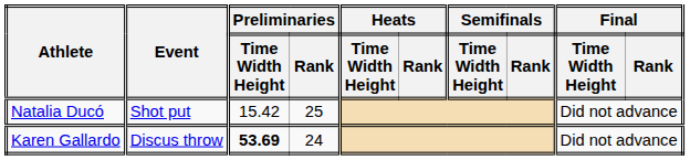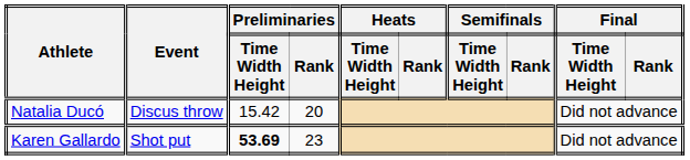 <table class=wikitable style="font-size:90%; border: double;">
 <tr>
 <th rowspan="2" style="border-right:double">Athlete</th>
 <th rowspan="2" style="border-right:double">Event</th>
 <th colspan="2" style="border-right:double; border-bottom:double;">Preliminaries</th>
 <th colspan="2" style="border-right:double; border-bottom:double;">Heats</th>
 <th colspan="2" style="border-right:double; border-bottom:double;">Semifinals</th>
 <th colspan="2" style="border-right:double; border-bottom:double;">Final</th>
 </tr>
 <tr>
 <th>Time<br>Width<br>Height</th>
 <th style="border-right:double">Rank</th>
 <th>Time<br>Width<br>Height</th>
 <th style="border-right:double">Rank</th>
 <th>Time<br>Width<br>Height</th>
 <th style="border-right:double">Rank</th>
 <th>Time<br>Width<br>Height</th>
 <th style="border-right:double">Rank</th>
 </tr>
 <tr style="border-top: double;">
 <td style="border-right:double"><a href='#'>Natalia Ducó</a></td>
-<td style="border-right:double"><a href='#'>Shot put</a></td>
+<td style="border-right:double"><a href='#'>Discus throw</a></td>
 <td align=center>15.42</td>
-<td align=center style="border-right:double">25</td>
+<td align=center style="border-right:double">20</td>
 <td style="border-right:double" colspan= 4 bgcolor="wheat"></td>
 <td colspan="2" align=center>Did not advance</td>
 </tr>
 <tr style="border-top: double;">
 <td style="border-right:double"><a href='#'>Karen Gallardo</a></td>
-<td style="border-right:double"><a href='#'>Discus throw</a></td>
+<td style="border-right:double"><a href='#'>Shot put</a></td>
 <td align=center><strong>53.69</strong></td>
-<td align=center style="border-right:double">24</td>
+<td align=center style="border-right:double">23</td>
 <td style="border-right:double" colspan= 4 bgcolor="wheat"></td>
 <td colspan= 2>Did not advance</td>
 </tr>
 </table>
